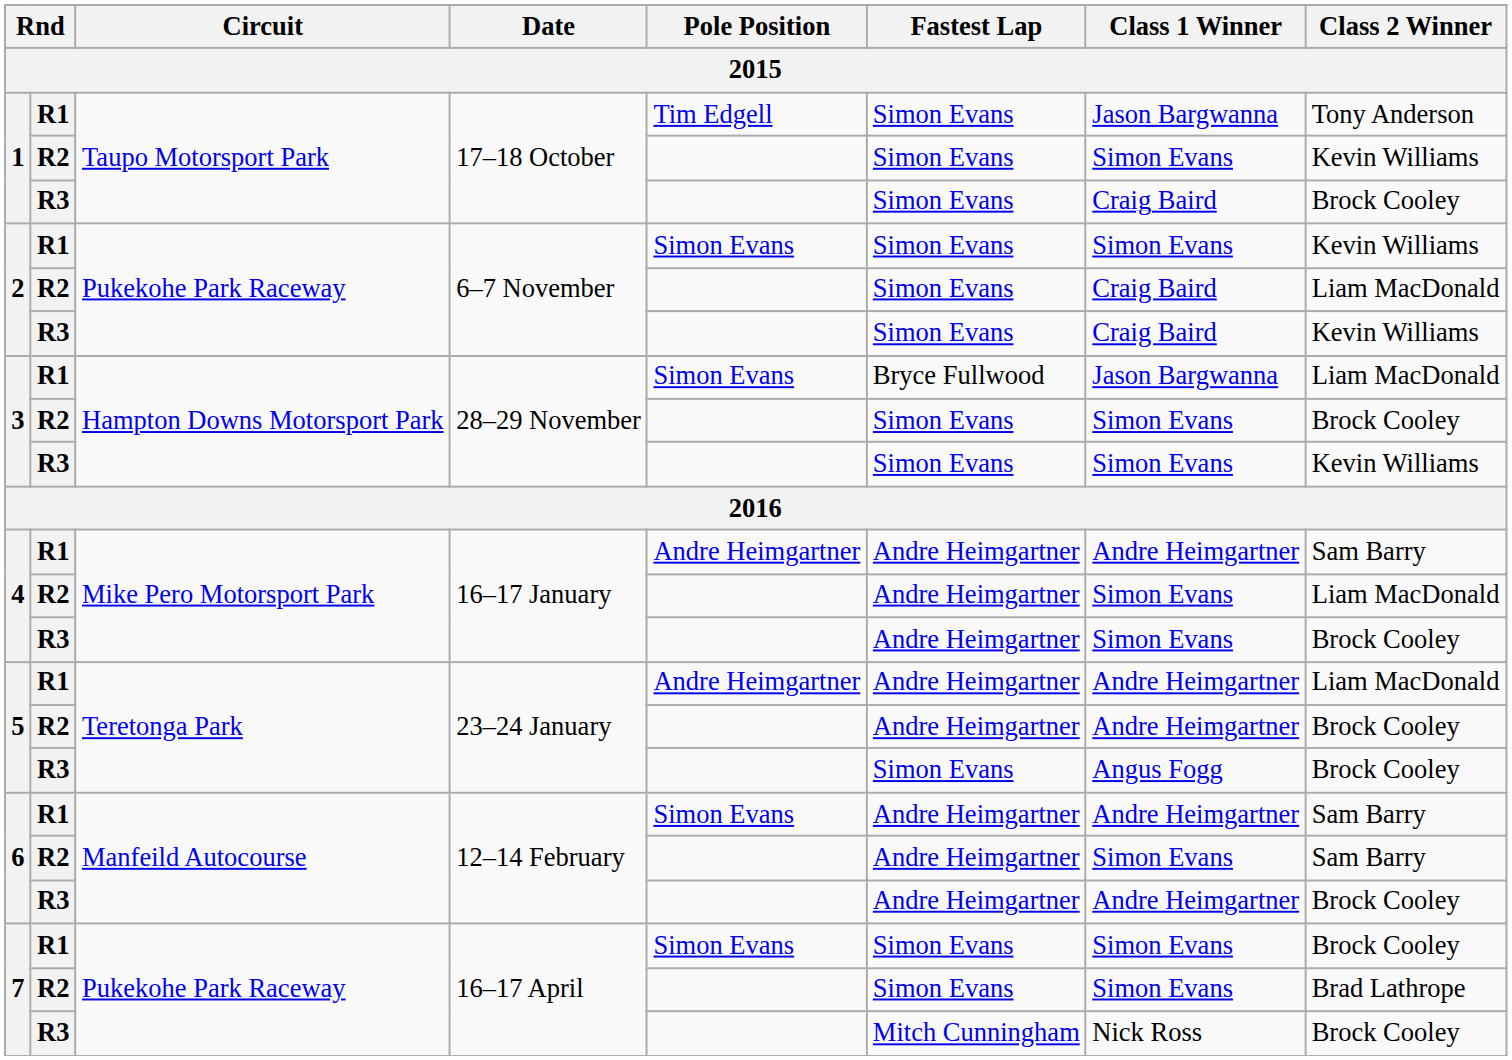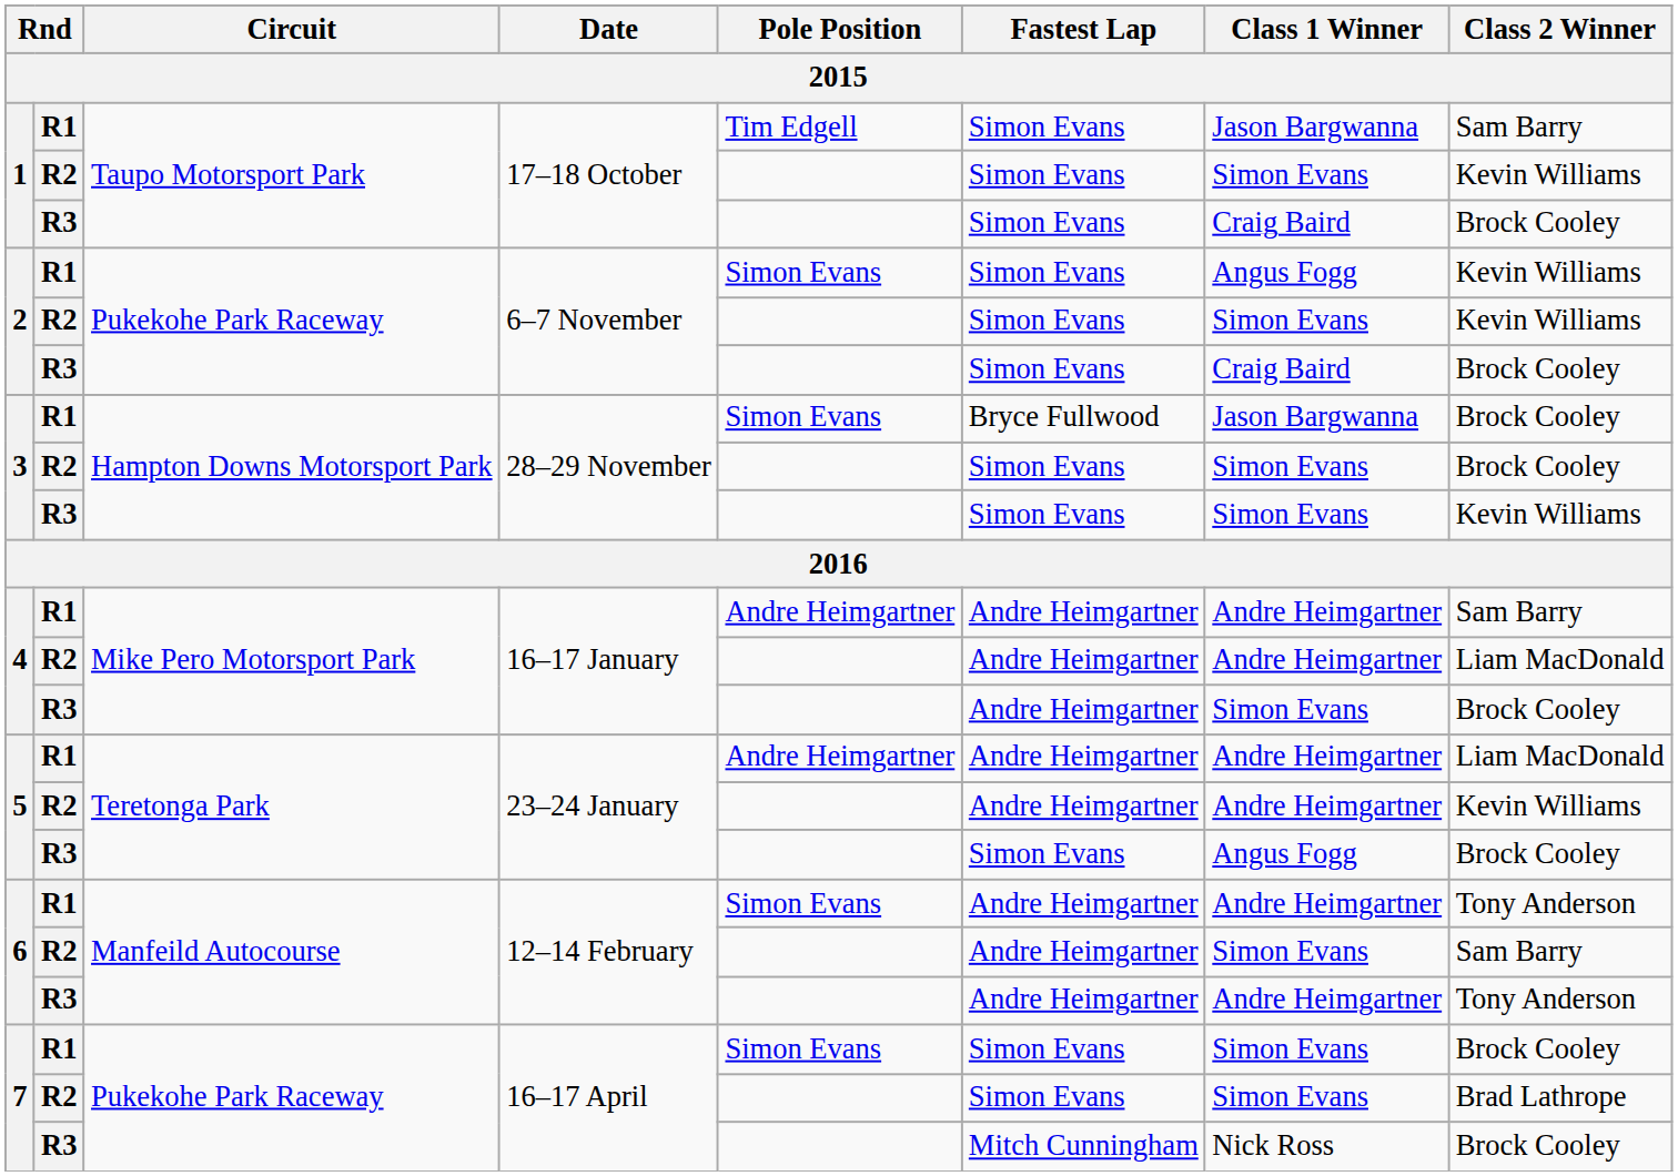 <table class="wikitable" style="font-size: 85%">
 <tr>
 <th colspan=2>Rnd</th>
 <th>Circuit</th>
 <th>Date</th>
 <th>Pole Position</th>
 <th>Fastest Lap</th>
 <th>Class 1 Winner</th>
 <th>Class 2 Winner</th>
 </tr>
 <tr>
 <th style="text-align:center;" colspan="8">2015</th>
 </tr>
 <tr>
 <th rowspan=3>1</th>
 <th>R1</th>
 <td rowspan=3><a href='#'>Taupo Motorsport Park</a></td>
 <td rowspan=3>17–18 October</td>
 <td> <a href='#'>Tim Edgell</a></td>
 <td> <a href='#'>Simon Evans</a></td>
 <td> <a href='#'>Jason Bargwanna</a></td>
-<td> Tony Anderson</td>
+<td> Sam Barry</td>
 </tr>
 <tr>
 <th>R2</th>
 <td></td>
 <td> <a href='#'>Simon Evans</a></td>
 <td> <a href='#'>Simon Evans</a></td>
 <td> Kevin Williams</td>
 </tr>
 <tr>
 <th>R3</th>
 <td></td>
 <td> <a href='#'>Simon Evans</a></td>
 <td> <a href='#'>Craig Baird</a></td>
 <td> Brock Cooley</td>
 </tr>
 <tr>
 <th rowspan=3>2</th>
 <th>R1</th>
 <td rowspan=3><a href='#'>Pukekohe Park Raceway</a></td>
 <td rowspan=3>6–7 November</td>
 <td> <a href='#'>Simon Evans</a></td>
 <td> <a href='#'>Simon Evans</a></td>
-<td> <a href='#'>Simon Evans</a></td>
+<td> <a href='#'>Angus Fogg</a></td>
 <td> Kevin Williams</td>
 </tr>
 <tr>
 <th>R2</th>
 <td></td>
 <td> <a href='#'>Simon Evans</a></td>
-<td> <a href='#'>Craig Baird</a></td>
-<td> Liam MacDonald</td>
+<td> <a href='#'>Simon Evans</a></td>
+<td> Kevin Williams</td>
 </tr>
 <tr>
 <th>R3</th>
 <td></td>
 <td> <a href='#'>Simon Evans</a></td>
 <td> <a href='#'>Craig Baird</a></td>
-<td> Kevin Williams</td>
+<td> Brock Cooley</td>
 </tr>
 <tr>
 <th rowspan=3>3</th>
 <th>R1</th>
 <td rowspan=3><a href='#'>Hampton Downs Motorsport Park</a></td>
 <td rowspan=3>28–29 November</td>
 <td> <a href='#'>Simon Evans</a></td>
 <td> Bryce Fullwood</td>
 <td> <a href='#'>Jason Bargwanna</a></td>
-<td> Liam MacDonald</td>
+<td> Brock Cooley</td>
 </tr>
 <tr>
 <th>R2</th>
 <td></td>
 <td> <a href='#'>Simon Evans</a></td>
 <td> <a href='#'>Simon Evans</a></td>
 <td> Brock Cooley</td>
 </tr>
 <tr>
 <th>R3</th>
 <td></td>
 <td> <a href='#'>Simon Evans</a></td>
 <td> <a href='#'>Simon Evans</a></td>
 <td> Kevin Williams</td>
 </tr>
 <tr>
 <th style="text-align:center;" colspan="8">2016</th>
 </tr>
 <tr>
 <th rowspan=3>4</th>
 <th>R1</th>
 <td rowspan=3><a href='#'>Mike Pero Motorsport Park</a></td>
 <td rowspan=3>16–17 January</td>
 <td> <a href='#'>Andre Heimgartner</a></td>
 <td> <a href='#'>Andre Heimgartner</a></td>
 <td> <a href='#'>Andre Heimgartner</a></td>
 <td> Sam Barry</td>
 </tr>
 <tr>
 <th>R2</th>
 <td></td>
 <td> <a href='#'>Andre Heimgartner</a></td>
-<td> <a href='#'>Simon Evans</a></td>
+<td> <a href='#'>Andre Heimgartner</a></td>
 <td> Liam MacDonald</td>
 </tr>
 <tr>
 <th>R3</th>
 <td></td>
 <td> <a href='#'>Andre Heimgartner</a></td>
 <td> <a href='#'>Simon Evans</a></td>
 <td> Brock Cooley</td>
 </tr>
 <tr>
 <th rowspan=3>5</th>
 <th>R1</th>
 <td rowspan=3><a href='#'>Teretonga Park</a></td>
 <td rowspan=3>23–24 January</td>
 <td> <a href='#'>Andre Heimgartner</a></td>
 <td> <a href='#'>Andre Heimgartner</a></td>
 <td> <a href='#'>Andre Heimgartner</a></td>
 <td> Liam MacDonald</td>
 </tr>
 <tr>
 <th>R2</th>
 <td></td>
 <td> <a href='#'>Andre Heimgartner</a></td>
 <td> <a href='#'>Andre Heimgartner</a></td>
-<td> Brock Cooley</td>
+<td> Kevin Williams</td>
 </tr>
 <tr>
 <th>R3</th>
 <td></td>
 <td> <a href='#'>Simon Evans</a></td>
 <td> <a href='#'>Angus Fogg</a></td>
 <td> Brock Cooley</td>
 </tr>
 <tr>
 <th rowspan=3>6</th>
 <th>R1</th>
 <td rowspan=3><a href='#'>Manfeild Autocourse</a></td>
 <td rowspan=3>12–14 February</td>
 <td> <a href='#'>Simon Evans</a></td>
 <td> <a href='#'>Andre Heimgartner</a></td>
 <td> <a href='#'>Andre Heimgartner</a></td>
-<td> Sam Barry</td>
+<td> Tony Anderson</td>
 </tr>
 <tr>
 <th>R2</th>
 <td></td>
 <td> <a href='#'>Andre Heimgartner</a></td>
 <td> <a href='#'>Simon Evans</a></td>
 <td> Sam Barry</td>
 </tr>
 <tr>
 <th>R3</th>
 <td></td>
 <td> <a href='#'>Andre Heimgartner</a></td>
 <td> <a href='#'>Andre Heimgartner</a></td>
-<td> Brock Cooley</td>
+<td> Tony Anderson</td>
 </tr>
 <tr>
 <th rowspan=3>7</th>
 <th>R1</th>
 <td rowspan=3><a href='#'>Pukekohe Park Raceway</a></td>
 <td rowspan=3>16–17 April</td>
 <td> <a href='#'>Simon Evans</a></td>
 <td> <a href='#'>Simon Evans</a></td>
 <td> <a href='#'>Simon Evans</a></td>
 <td> Brock Cooley</td>
 </tr>
 <tr>
 <th>R2</th>
 <td></td>
 <td> <a href='#'>Simon Evans</a></td>
 <td> <a href='#'>Simon Evans</a></td>
 <td> Brad Lathrope</td>
 </tr>
 <tr>
 <th>R3</th>
 <td></td>
 <td> <a href='#'>Mitch Cunningham</a></td>
 <td> Nick Ross</td>
 <td> Brock Cooley</td>
 </tr>
 </table>
